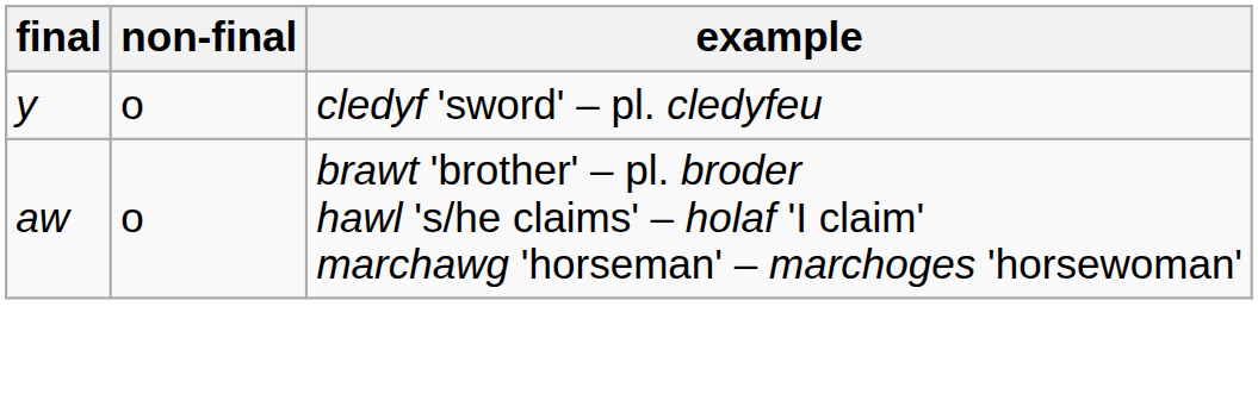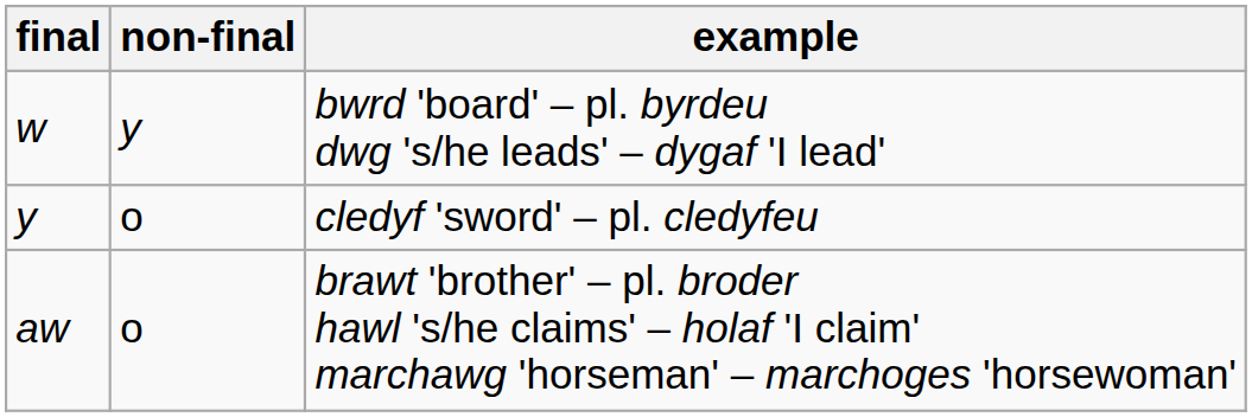 <table class="wikitable">
 <tr>
 <th>final</th>
 <th>non-final</th>
 <th>example</th>
+</tr>
+<tr>
+<td><em>w</em></td>
+<td><em>y</em> </td>
+<td><em>bwrd</em> 'board' – pl. <em>byrdeu</em><br><em>dwg</em> 's/he leads' – <em>dygaf</em> 'I lead'</td>
 </tr>
 <tr>
 <td><em>y</em> </td>
 <td>o</td>
 <td><em>cledyf</em> 'sword' – pl. <em>cledyfeu</em></td>
 </tr>
 <tr>
 <td><em>aw</em></td>
 <td>o</td>
 <td><em>brawt</em> 'brother' – pl. <em>broder</em><br><em>hawl</em> 's/he claims' – <em>holaf</em> 'I claim'<br><em>marchawg</em> 'horseman' – <em>marchoges</em> 'horsewoman'</td>
 </tr>
 </table>
